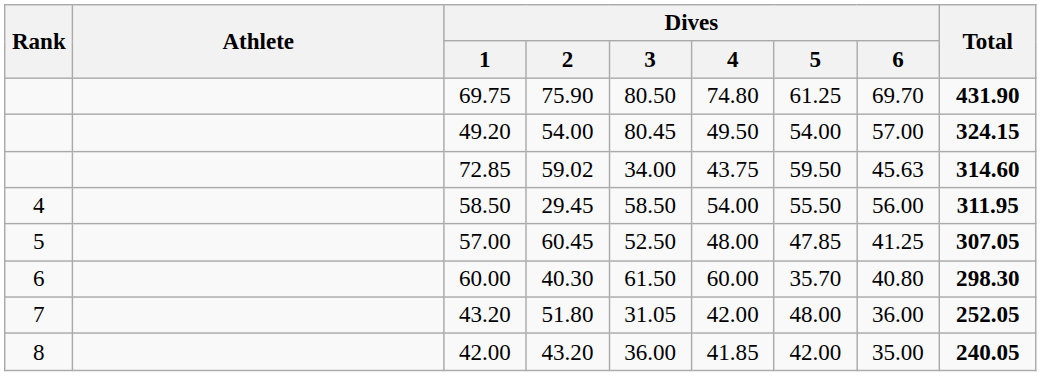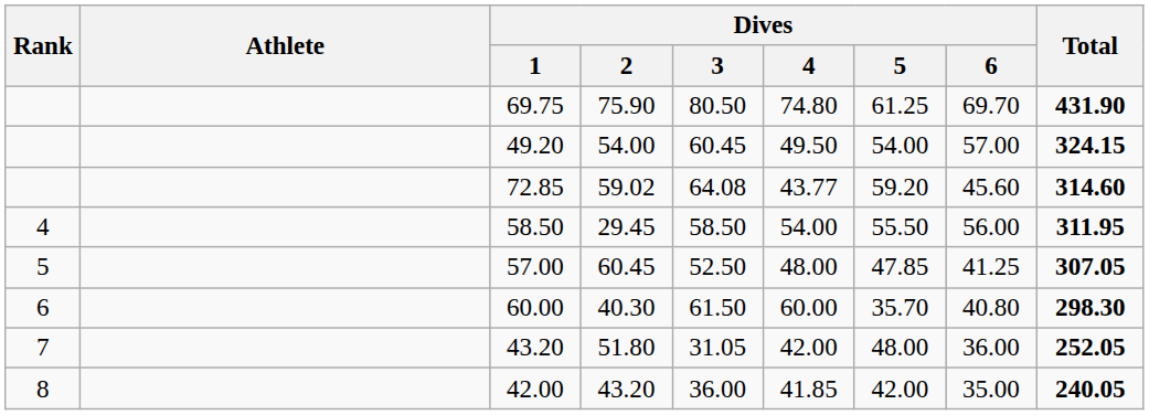 <table class=wikitable style="text-align:center">
 <tr>
 <th rowspan="2" width=40>Rank</th>
 <th rowspan="2" width=250>Athlete</th>
 <th colspan="6">Dives</th>
 <th rowspan="2" width=60>Total</th>
 </tr>
 <tr>
 <th width=50>1</th>
 <th width=50>2</th>
 <th width=50>3</th>
 <th width=50>4</th>
 <th width=50>5</th>
 <th width=50>6</th>
 </tr>
 <tr>
 <td></td>
 <td style="text-align:left"></td>
 <td>69.75</td>
 <td>75.90</td>
 <td>80.50</td>
 <td>74.80</td>
 <td>61.25</td>
 <td>69.70</td>
 <td><strong>431.90</strong></td>
 </tr>
 <tr>
 <td></td>
 <td style="text-align:left"></td>
 <td>49.20</td>
 <td>54.00</td>
-<td>80.45</td>
+<td>60.45</td>
 <td>49.50</td>
 <td>54.00</td>
 <td>57.00</td>
 <td><strong>324.15</strong></td>
 </tr>
 <tr>
 <td></td>
 <td style="text-align:left"></td>
 <td>72.85</td>
 <td>59.02</td>
-<td>34.00</td>
-<td>43.75</td>
-<td>59.50</td>
-<td>45.63</td>
+<td>64.08</td>
+<td>43.77</td>
+<td>59.20</td>
+<td>45.60</td>
 <td><strong>314.60</strong></td>
 </tr>
 <tr>
 <td>4</td>
 <td style="text-align:left"></td>
 <td>58.50</td>
 <td>29.45</td>
 <td>58.50</td>
 <td>54.00</td>
 <td>55.50</td>
 <td>56.00</td>
 <td><strong>311.95</strong></td>
 </tr>
 <tr>
 <td>5</td>
 <td style="text-align:left"></td>
 <td>57.00</td>
 <td>60.45</td>
 <td>52.50</td>
 <td>48.00</td>
 <td>47.85</td>
 <td>41.25</td>
 <td><strong>307.05</strong></td>
 </tr>
 <tr>
 <td>6</td>
 <td style="text-align:left"></td>
 <td>60.00</td>
 <td>40.30</td>
 <td>61.50</td>
 <td>60.00</td>
 <td>35.70</td>
 <td>40.80</td>
 <td><strong>298.30</strong></td>
 </tr>
 <tr>
 <td>7</td>
 <td style="text-align:left"></td>
 <td>43.20</td>
 <td>51.80</td>
 <td>31.05</td>
 <td>42.00</td>
 <td>48.00</td>
 <td>36.00</td>
 <td><strong>252.05</strong></td>
 </tr>
 <tr>
 <td>8</td>
 <td style="text-align:left"></td>
 <td>42.00</td>
 <td>43.20</td>
 <td>36.00</td>
 <td>41.85</td>
 <td>42.00</td>
 <td>35.00</td>
 <td><strong>240.05</strong></td>
 </tr>
 </table>
